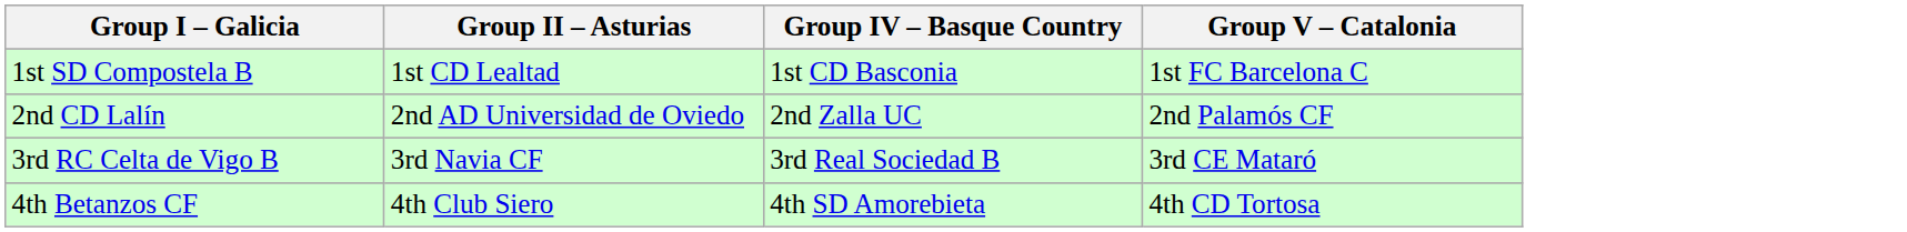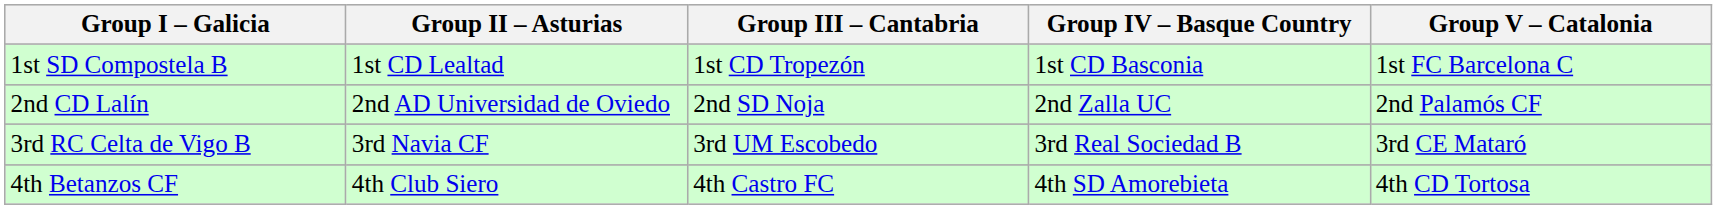 <table class="wikitable">
 <tr>
 <th width=210>Group I – Galicia </th>
 <th width=210>Group II – Asturias </th>
+<th width=210>Group III – Cantabria </th>
 <th width=210>Group IV – Basque Country </th>
 <th width=210>Group V – Catalonia </th>
 </tr>
 <tr style="background:#D0FFD0;">
 <td>1st <a href='#'>SD Compostela B</a></td>
 <td>1st <a href='#'>CD Lealtad</a></td>
+<td>1st <a href='#'>CD Tropezón</a></td>
 <td>1st <a href='#'>CD Basconia</a></td>
 <td>1st <a href='#'>FC Barcelona C</a></td>
 </tr>
 <tr style="background:#D0FFD0;">
 <td>2nd <a href='#'>CD Lalín</a></td>
 <td>2nd <a href='#'>AD Universidad de Oviedo</a></td>
+<td>2nd <a href='#'>SD Noja</a></td>
 <td>2nd <a href='#'>Zalla UC</a></td>
 <td>2nd <a href='#'>Palamós CF</a></td>
 </tr>
 <tr style="background:#D0FFD0;">
 <td>3rd <a href='#'>RC Celta de Vigo B</a></td>
 <td>3rd <a href='#'>Navia CF</a></td>
+<td>3rd <a href='#'>UM Escobedo</a></td>
 <td>3rd <a href='#'>Real Sociedad B</a></td>
 <td>3rd <a href='#'>CE Mataró</a></td>
 </tr>
 <tr style="background:#D0FFD0;">
 <td>4th <a href='#'>Betanzos CF</a></td>
 <td>4th <a href='#'>Club Siero</a></td>
+<td>4th <a href='#'>Castro FC</a></td>
 <td>4th <a href='#'>SD Amorebieta</a></td>
 <td>4th <a href='#'>CD Tortosa</a></td>
 </tr>
 </table>
